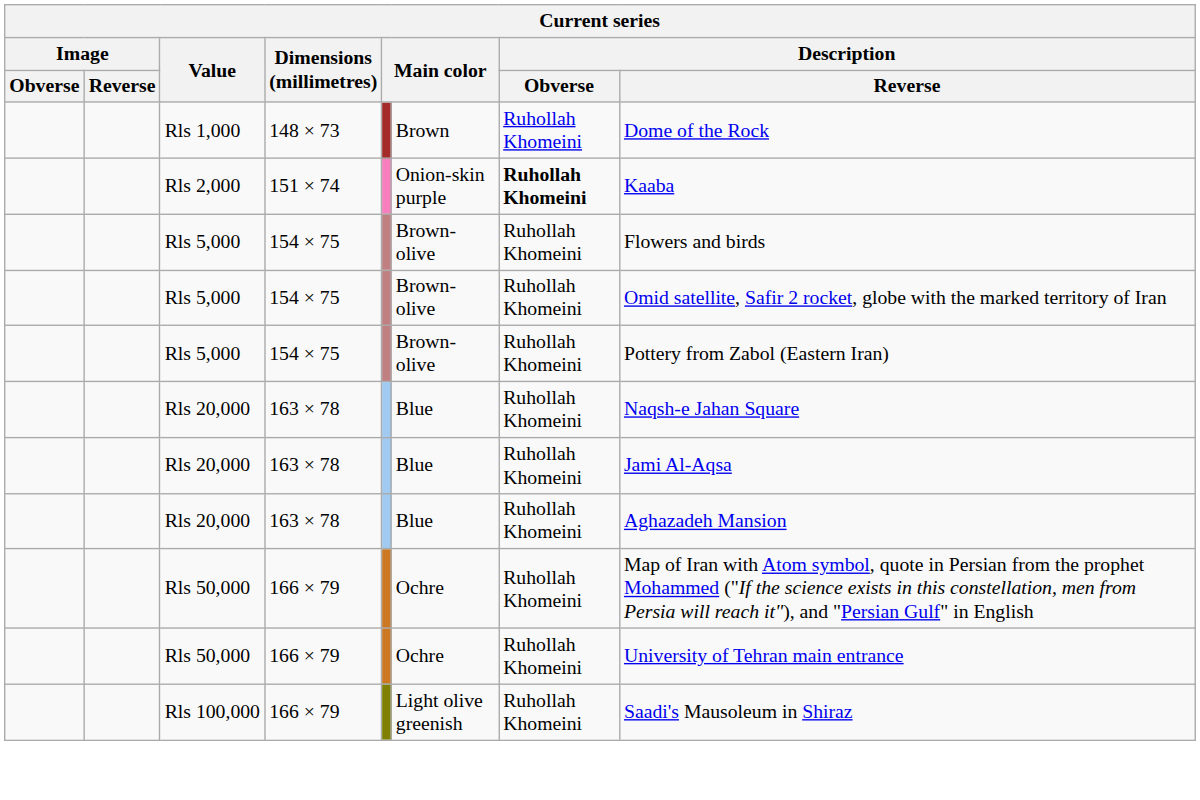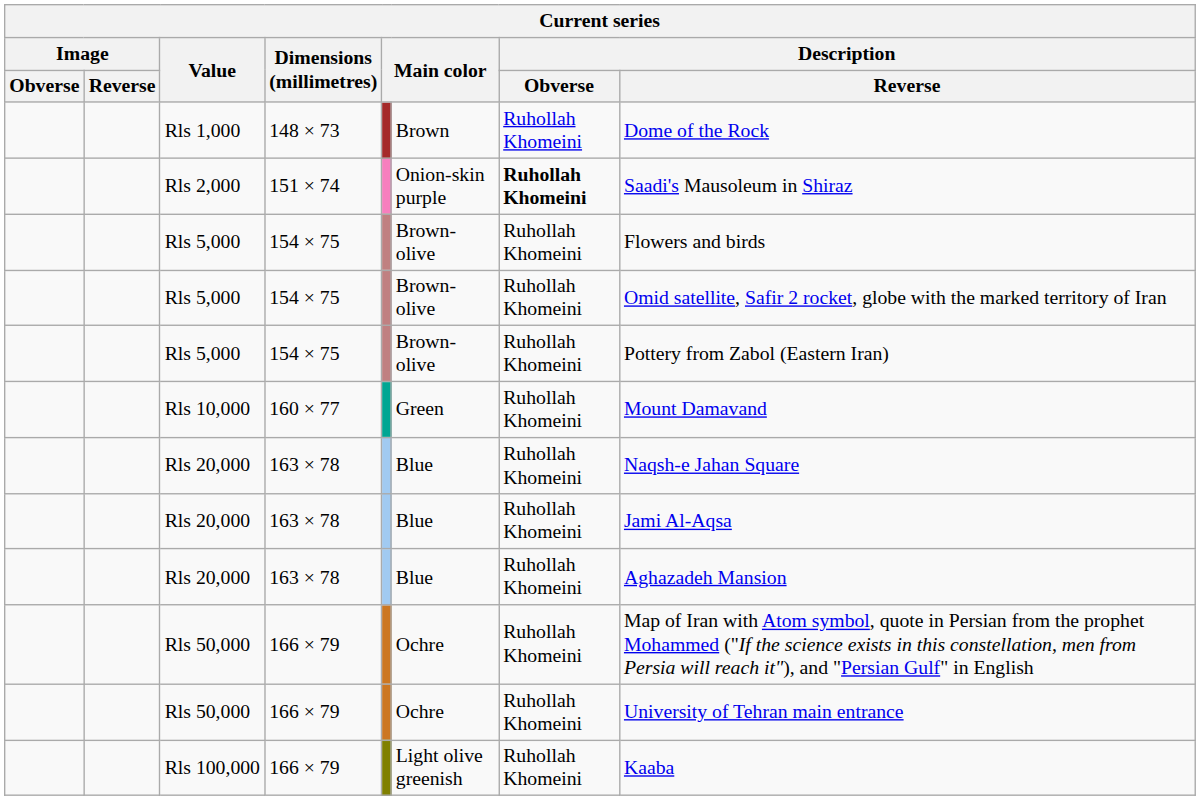 <table class="wikitable" style="font-size: 90%">
 <tr>
 <th colspan=8>Current series</th>
 </tr>
 <tr>
 <th colspan=2>Image</th>
 <th rowspan=2>Value</th>
 <th rowspan=2>Dimensions<br>(millimetres)</th>
 <th rowspan=2 colspan=2>Main color</th>
 <th colspan=2>Description</th>
 </tr>
 <tr>
 <th>Obverse</th>
 <th>Reverse</th>
 <th>Obverse</th>
 <th>Reverse</th>
 </tr>
 <tr>
 <td></td>
 <td></td>
 <td>Rls 1,000</td>
 <td>148 × 73</td>
 <td style="text-align:center; background:Brown;"></td>
 <td>Brown</td>
 <td><a href='#'>Ruhollah Khomeini</a></td>
 <td><a href='#'>Dome of the Rock</a></td>
 </tr>
 <tr>
 <td></td>
 <td></td>
 <td>Rls 2,000</td>
 <td>151 × 74</td>
 <td style="text-align:center; background:#f77fbe;"></td>
 <td>Onion-skin purple</td>
 <td><strong>Ruhollah Khomeini</strong></td>
-<td><a href='#'>Kaaba</a></td>
+<td><a href='#'>Saadi's</a> Mausoleum in <a href='#'>Shiraz</a></td>
 </tr>
 <tr>
 <td></td>
 <td></td>
 <td>Rls 5,000</td>
 <td>154 × 75</td>
 <td style="text-align:center; background:#c08081;"></td>
 <td>Brown-olive</td>
 <td>Ruhollah Khomeini</td>
 <td>Flowers and birds</td>
 </tr>
 <tr>
 <td></td>
 <td></td>
 <td>Rls 5,000</td>
 <td>154 × 75</td>
 <td style="text-align:center; background:#c08081;"></td>
 <td>Brown-olive</td>
 <td>Ruhollah Khomeini</td>
 <td><a href='#'>Omid satellite</a>, <a href='#'>Safir 2 rocket</a>, globe with the marked territory of Iran</td>
 </tr>
 <tr>
 <td></td>
 <td></td>
 <td>Rls 5,000</td>
 <td>154 × 75</td>
 <td style="text-align:center; background:#c08081;"></td>
 <td>Brown-olive</td>
 <td>Ruhollah Khomeini</td>
 <td>Pottery from Zabol (Eastern Iran)</td>
+</tr>
+<tr>
+<td></td>
+<td></td>
+<td>Rls 10,000</td>
+<td>160 × 77</td>
+<td style="text-align:center; background:#00a693;"></td>
+<td>Green</td>
+<td>Ruhollah Khomeini</td>
+<td><a href='#'>Mount Damavand</a></td>
 </tr>
 <tr>
 <td></td>
 <td></td>
 <td>Rls 20,000</td>
 <td>163 × 78</td>
 <td style="text-align:center; background:#a1caf1;"></td>
 <td>Blue</td>
 <td>Ruhollah Khomeini</td>
 <td><a href='#'>Naqsh-e Jahan Square</a></td>
 </tr>
 <tr>
 <td></td>
 <td></td>
 <td>Rls 20,000</td>
 <td>163 × 78</td>
 <td style="text-align:center; background:#a1caf1;"></td>
 <td>Blue</td>
 <td>Ruhollah Khomeini</td>
 <td><a href='#'>Jami Al-Aqsa</a></td>
 </tr>
 <tr>
 <td></td>
 <td></td>
 <td>Rls 20,000</td>
 <td>163 × 78</td>
 <td style="text-align:center; background:#a1caf1;"></td>
 <td>Blue</td>
 <td>Ruhollah Khomeini</td>
 <td><a href='#'>Aghazadeh Mansion</a></td>
 </tr>
 <tr>
 <td></td>
 <td></td>
 <td>Rls 50,000</td>
 <td>166 × 79</td>
 <td style="text-align:center; background:#c72;"></td>
 <td>Ochre</td>
 <td>Ruhollah Khomeini</td>
 <td>Map of Iran with <a href='#'>Atom symbol</a>, quote in Persian from the prophet <a href='#'>Mohammed</a> ("<em>If the science exists in this constellation, men from Persia will reach it"</em>), and "<a href='#'>Persian Gulf</a>" in English</td>
 </tr>
 <tr>
 <td></td>
 <td></td>
 <td>Rls 50,000</td>
 <td>166 × 79</td>
 <td style="text-align:center; background:#c72;"></td>
 <td>Ochre</td>
 <td>Ruhollah Khomeini</td>
 <td><a href='#'>University of Tehran main entrance</a></td>
 </tr>
 <tr>
 <td></td>
 <td></td>
 <td>Rls 100,000</td>
 <td>166 × 79</td>
 <td style="text-align:center; background:Olive;"></td>
 <td>Light olive greenish</td>
 <td>Ruhollah Khomeini</td>
-<td><a href='#'>Saadi's</a> Mausoleum in <a href='#'>Shiraz</a></td>
+<td><a href='#'>Kaaba</a></td>
 </tr>
 </table>
